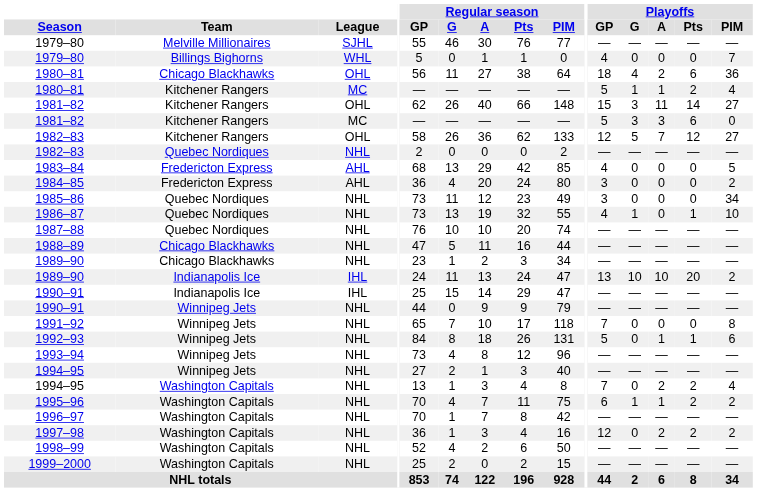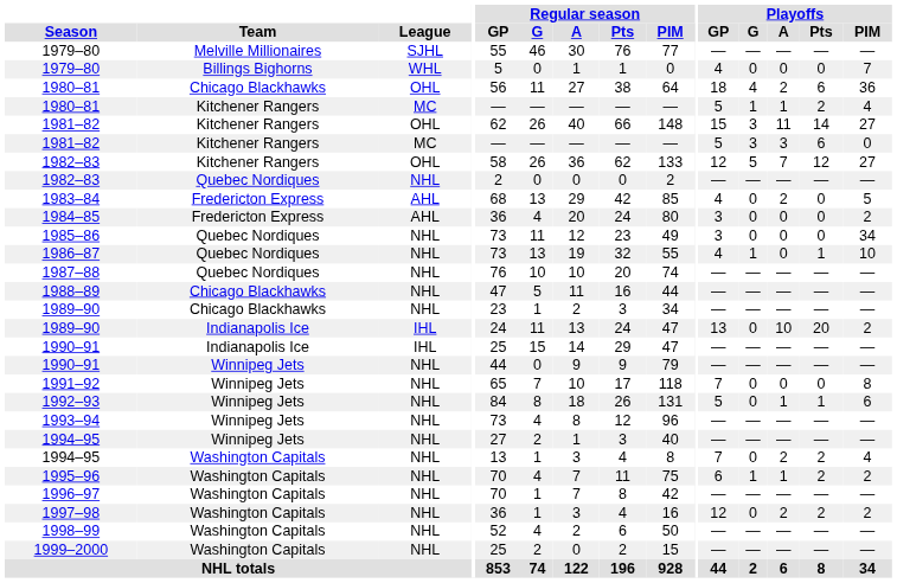 <table border="0" cellpadding="1" cellspacing="0" style="text-align:center; width:60em">
 <tr bgcolor="#e0e0e0">
 <th colspan="3" bgcolor="#ffffff"></th>
 <th rowspan="99" bgcolor="#ffffff"></th>
 <th colspan="5"><a href='#'>Regular season</a></th>
 <th rowspan="99" bgcolor="#ffffff"></th>
 <th colspan="5"><a href='#'>Playoffs</a></th>
 </tr>
 <tr bgcolor="#e0e0e0">
 <th><a href='#'>Season</a></th>
 <th>Team</th>
 <th>League</th>
 <th>GP</th>
 <th><a href='#'>G</a></th>
 <th><a href='#'>A</a></th>
 <th><a href='#'>Pts</a></th>
 <th><a href='#'>PIM</a></th>
 <th>GP</th>
 <th>G</th>
 <th>A</th>
 <th>Pts</th>
 <th>PIM</th>
 </tr>
 <tr>
 <td>1979–80</td>
 <td><a href='#'>Melville Millionaires</a></td>
 <td><a href='#'>SJHL</a></td>
 <td>55</td>
 <td>46</td>
 <td>30</td>
 <td>76</td>
 <td>77</td>
 <td>—</td>
 <td>—</td>
 <td>—</td>
 <td>—</td>
 <td>—</td>
 </tr>
 <tr bgcolor="#f0f0f0">
 <td><a href='#'>1979–80</a></td>
 <td><a href='#'>Billings Bighorns</a></td>
 <td><a href='#'>WHL</a></td>
 <td>5</td>
 <td>0</td>
 <td>1</td>
 <td>1</td>
 <td>0</td>
 <td>4</td>
 <td>0</td>
 <td>0</td>
 <td>0</td>
 <td>7</td>
 </tr>
 <tr>
 <td><a href='#'>1980–81</a></td>
 <td><a href='#'>Chicago Blackhawks</a></td>
 <td><a href='#'>OHL</a></td>
 <td>56</td>
 <td>11</td>
 <td>27</td>
 <td>38</td>
 <td>64</td>
 <td>18</td>
 <td>4</td>
 <td>2</td>
 <td>6</td>
 <td>36</td>
 </tr>
 <tr bgcolor="#f0f0f0">
 <td><a href='#'>1980–81</a></td>
 <td>Kitchener Rangers</td>
 <td><a href='#'>MC</a></td>
 <td>—</td>
 <td>—</td>
 <td>—</td>
 <td>—</td>
 <td>—</td>
 <td>5</td>
 <td>1</td>
 <td>1</td>
 <td>2</td>
 <td>4</td>
 </tr>
 <tr>
 <td><a href='#'>1981–82</a></td>
 <td>Kitchener Rangers</td>
 <td>OHL</td>
 <td>62</td>
 <td>26</td>
 <td>40</td>
 <td>66</td>
 <td>148</td>
 <td>15</td>
 <td>3</td>
 <td>11</td>
 <td>14</td>
 <td>27</td>
 </tr>
 <tr bgcolor="#f0f0f0">
 <td><a href='#'>1981–82</a></td>
 <td>Kitchener Rangers</td>
 <td>MC</td>
 <td>—</td>
 <td>—</td>
 <td>—</td>
 <td>—</td>
 <td>—</td>
 <td>5</td>
 <td>3</td>
 <td>3</td>
 <td>6</td>
 <td>0</td>
 </tr>
 <tr>
 <td><a href='#'>1982–83</a></td>
 <td>Kitchener Rangers</td>
 <td>OHL</td>
 <td>58</td>
 <td>26</td>
 <td>36</td>
 <td>62</td>
 <td>133</td>
 <td>12</td>
 <td>5</td>
 <td>7</td>
 <td>12</td>
 <td>27</td>
 </tr>
 <tr bgcolor="#f0f0f0">
 <td><a href='#'>1982–83</a></td>
 <td><a href='#'>Quebec Nordiques</a></td>
 <td><a href='#'>NHL</a></td>
 <td>2</td>
 <td>0</td>
 <td>0</td>
 <td>0</td>
 <td>2</td>
 <td>—</td>
 <td>—</td>
 <td>—</td>
 <td>—</td>
 <td>—</td>
 </tr>
 <tr>
 <td><a href='#'>1983–84</a></td>
 <td><a href='#'>Fredericton Express</a></td>
 <td><a href='#'>AHL</a></td>
 <td>68</td>
 <td>13</td>
 <td>29</td>
 <td>42</td>
 <td>85</td>
 <td>4</td>
 <td>0</td>
-<td>0</td>
+<td>2</td>
 <td>0</td>
 <td>5</td>
 </tr>
 <tr bgcolor="#f0f0f0">
 <td><a href='#'>1984–85</a></td>
 <td>Fredericton Express</td>
 <td>AHL</td>
 <td>36</td>
 <td>4</td>
 <td>20</td>
 <td>24</td>
 <td>80</td>
 <td>3</td>
 <td>0</td>
 <td>0</td>
 <td>0</td>
 <td>2</td>
 </tr>
 <tr>
 <td><a href='#'>1985–86</a></td>
 <td>Quebec Nordiques</td>
 <td>NHL</td>
 <td>73</td>
 <td>11</td>
 <td>12</td>
 <td>23</td>
 <td>49</td>
 <td>3</td>
 <td>0</td>
 <td>0</td>
 <td>0</td>
 <td>34</td>
 </tr>
 <tr bgcolor="#f0f0f0">
 <td><a href='#'>1986–87</a></td>
 <td>Quebec Nordiques</td>
 <td>NHL</td>
 <td>73</td>
 <td>13</td>
 <td>19</td>
 <td>32</td>
 <td>55</td>
 <td>4</td>
 <td>1</td>
 <td>0</td>
 <td>1</td>
 <td>10</td>
 </tr>
 <tr>
 <td><a href='#'>1987–88</a></td>
 <td>Quebec Nordiques</td>
 <td>NHL</td>
 <td>76</td>
 <td>10</td>
 <td>10</td>
 <td>20</td>
 <td>74</td>
 <td>—</td>
 <td>—</td>
 <td>—</td>
 <td>—</td>
 <td>—</td>
 </tr>
 <tr bgcolor="#f0f0f0">
 <td><a href='#'>1988–89</a></td>
 <td><a href='#'>Chicago Blackhawks</a></td>
 <td>NHL</td>
 <td>47</td>
 <td>5</td>
 <td>11</td>
 <td>16</td>
 <td>44</td>
 <td>—</td>
 <td>—</td>
 <td>—</td>
 <td>—</td>
 <td>—</td>
 </tr>
 <tr>
 <td><a href='#'>1989–90</a></td>
 <td>Chicago Blackhawks</td>
 <td>NHL</td>
 <td>23</td>
 <td>1</td>
 <td>2</td>
 <td>3</td>
 <td>34</td>
 <td>—</td>
 <td>—</td>
 <td>—</td>
 <td>—</td>
 <td>—</td>
 </tr>
 <tr bgcolor="#f0f0f0">
 <td><a href='#'>1989–90</a></td>
 <td><a href='#'>Indianapolis Ice</a></td>
 <td><a href='#'>IHL</a></td>
 <td>24</td>
 <td>11</td>
 <td>13</td>
 <td>24</td>
 <td>47</td>
 <td>13</td>
-<td>10</td>
+<td>0</td>
 <td>10</td>
 <td>20</td>
 <td>2</td>
 </tr>
 <tr>
 <td><a href='#'>1990–91</a></td>
 <td>Indianapolis Ice</td>
 <td>IHL</td>
 <td>25</td>
 <td>15</td>
 <td>14</td>
 <td>29</td>
 <td>47</td>
 <td>—</td>
 <td>—</td>
 <td>—</td>
 <td>—</td>
 <td>—</td>
 </tr>
 <tr bgcolor="#f0f0f0">
 <td><a href='#'>1990–91</a></td>
 <td><a href='#'>Winnipeg Jets</a></td>
 <td>NHL</td>
 <td>44</td>
 <td>0</td>
 <td>9</td>
 <td>9</td>
 <td>79</td>
 <td>—</td>
 <td>—</td>
 <td>—</td>
 <td>—</td>
 <td>—</td>
 </tr>
 <tr>
 <td><a href='#'>1991–92</a></td>
 <td>Winnipeg Jets</td>
 <td>NHL</td>
 <td>65</td>
 <td>7</td>
 <td>10</td>
 <td>17</td>
 <td>118</td>
 <td>7</td>
 <td>0</td>
 <td>0</td>
 <td>0</td>
 <td>8</td>
 </tr>
 <tr bgcolor="#f0f0f0">
 <td><a href='#'>1992–93</a></td>
 <td>Winnipeg Jets</td>
 <td>NHL</td>
 <td>84</td>
 <td>8</td>
 <td>18</td>
 <td>26</td>
 <td>131</td>
 <td>5</td>
 <td>0</td>
 <td>1</td>
 <td>1</td>
 <td>6</td>
 </tr>
 <tr>
 <td><a href='#'>1993–94</a></td>
 <td>Winnipeg Jets</td>
 <td>NHL</td>
 <td>73</td>
 <td>4</td>
 <td>8</td>
 <td>12</td>
 <td>96</td>
 <td>—</td>
 <td>—</td>
 <td>—</td>
 <td>—</td>
 <td>—</td>
 </tr>
 <tr bgcolor="#f0f0f0">
 <td><a href='#'>1994–95</a></td>
 <td>Winnipeg Jets</td>
 <td>NHL</td>
 <td>27</td>
 <td>2</td>
 <td>1</td>
 <td>3</td>
 <td>40</td>
 <td>—</td>
 <td>—</td>
 <td>—</td>
 <td>—</td>
 <td>—</td>
 </tr>
 <tr>
 <td>1994–95</td>
 <td><a href='#'>Washington Capitals</a></td>
 <td>NHL</td>
 <td>13</td>
 <td>1</td>
 <td>3</td>
 <td>4</td>
 <td>8</td>
 <td>7</td>
 <td>0</td>
 <td>2</td>
 <td>2</td>
 <td>4</td>
 </tr>
 <tr bgcolor="#f0f0f0">
 <td><a href='#'>1995–96</a></td>
 <td>Washington Capitals</td>
 <td>NHL</td>
 <td>70</td>
 <td>4</td>
 <td>7</td>
 <td>11</td>
 <td>75</td>
 <td>6</td>
 <td>1</td>
 <td>1</td>
 <td>2</td>
 <td>2</td>
 </tr>
 <tr>
 <td><a href='#'>1996–97</a></td>
 <td>Washington Capitals</td>
 <td>NHL</td>
 <td>70</td>
 <td>1</td>
 <td>7</td>
 <td>8</td>
 <td>42</td>
 <td>—</td>
 <td>—</td>
 <td>—</td>
 <td>—</td>
 <td>—</td>
 </tr>
 <tr bgcolor="#f0f0f0">
 <td><a href='#'>1997–98</a></td>
 <td>Washington Capitals</td>
 <td>NHL</td>
 <td>36</td>
 <td>1</td>
 <td>3</td>
 <td>4</td>
 <td>16</td>
 <td>12</td>
 <td>0</td>
 <td>2</td>
 <td>2</td>
 <td>2</td>
 </tr>
 <tr>
 <td><a href='#'>1998–99</a></td>
 <td>Washington Capitals</td>
 <td>NHL</td>
 <td>52</td>
 <td>4</td>
 <td>2</td>
 <td>6</td>
 <td>50</td>
 <td>—</td>
 <td>—</td>
 <td>—</td>
 <td>—</td>
 <td>—</td>
 </tr>
 <tr bgcolor="#f0f0f0">
 <td><a href='#'>1999–2000</a></td>
 <td>Washington Capitals</td>
 <td>NHL</td>
 <td>25</td>
 <td>2</td>
 <td>0</td>
 <td>2</td>
 <td>15</td>
 <td>—</td>
 <td>—</td>
 <td>—</td>
 <td>—</td>
 <td>—</td>
 </tr>
 <tr bgcolor="#e0e0e0">
 <th colspan="3">NHL totals</th>
 <th>853</th>
 <th>74</th>
 <th>122</th>
 <th>196</th>
 <th>928</th>
 <th>44</th>
 <th>2</th>
 <th>6</th>
 <th>8</th>
 <th>34</th>
 </tr>
 </table>
